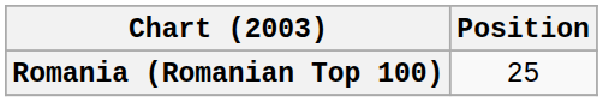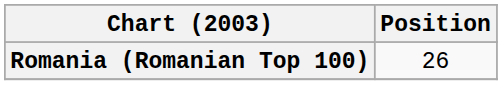 <table class="wikitable plainrowheaders" style="text-align:center">
 <tr>
 <th>Chart (2003)</th>
 <th>Position</th>
 </tr>
 <tr>
 <th scope="row">Romania (Romanian Top 100)</th>
-<td align="center">25</td>
+<td align="center">26</td>
 </tr>
 <tr>
 </tr>
 </table>
